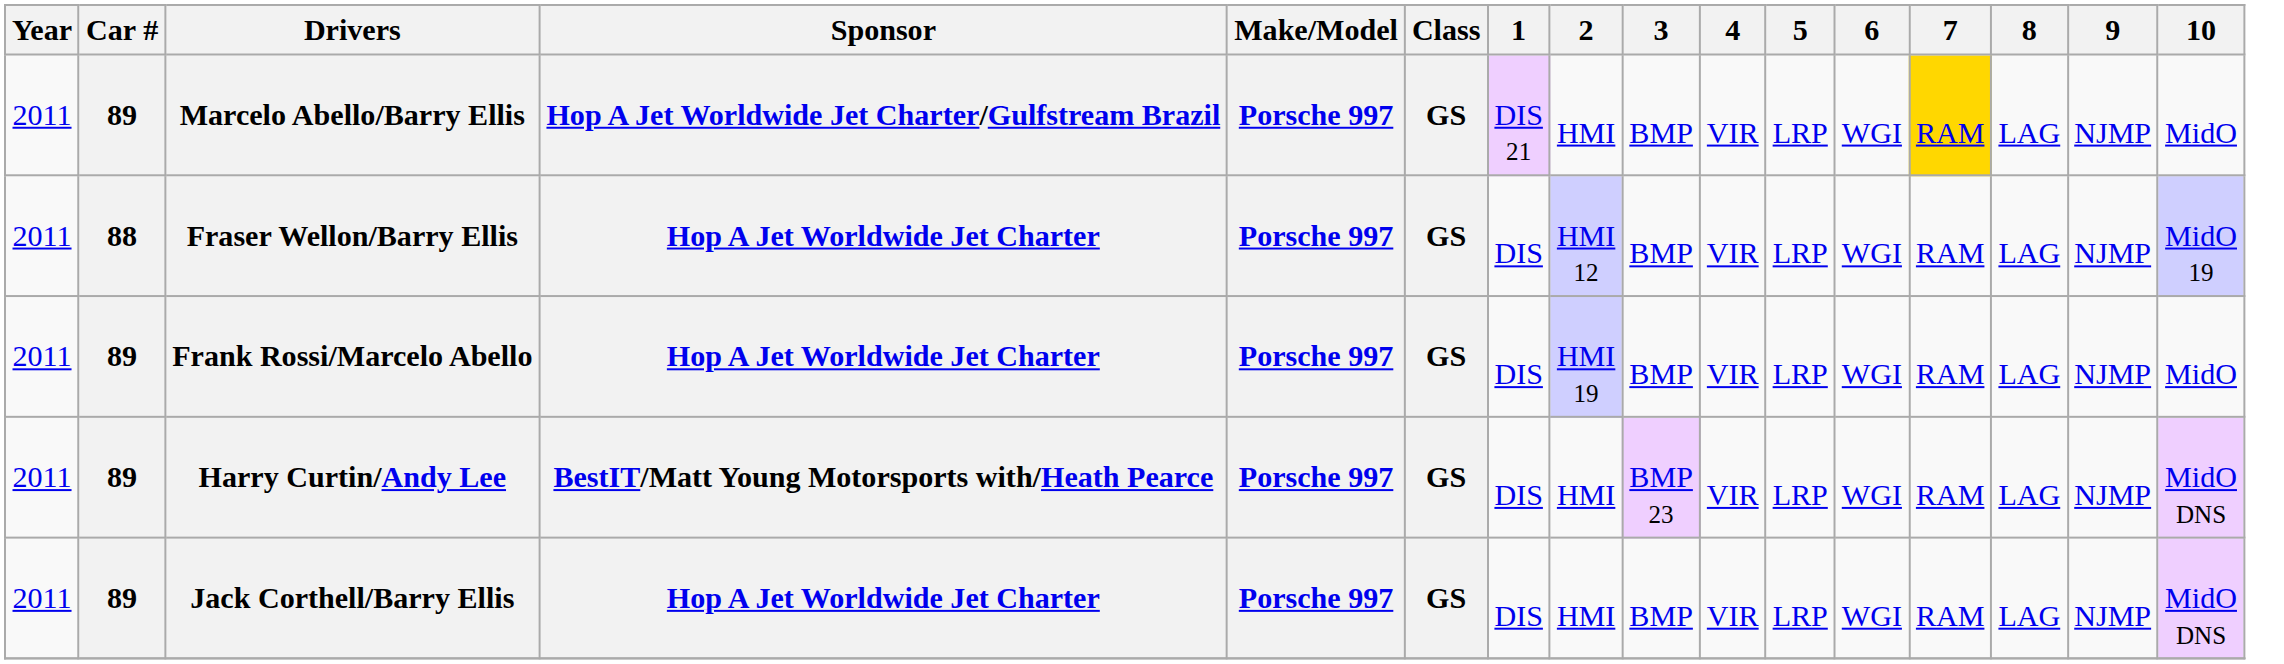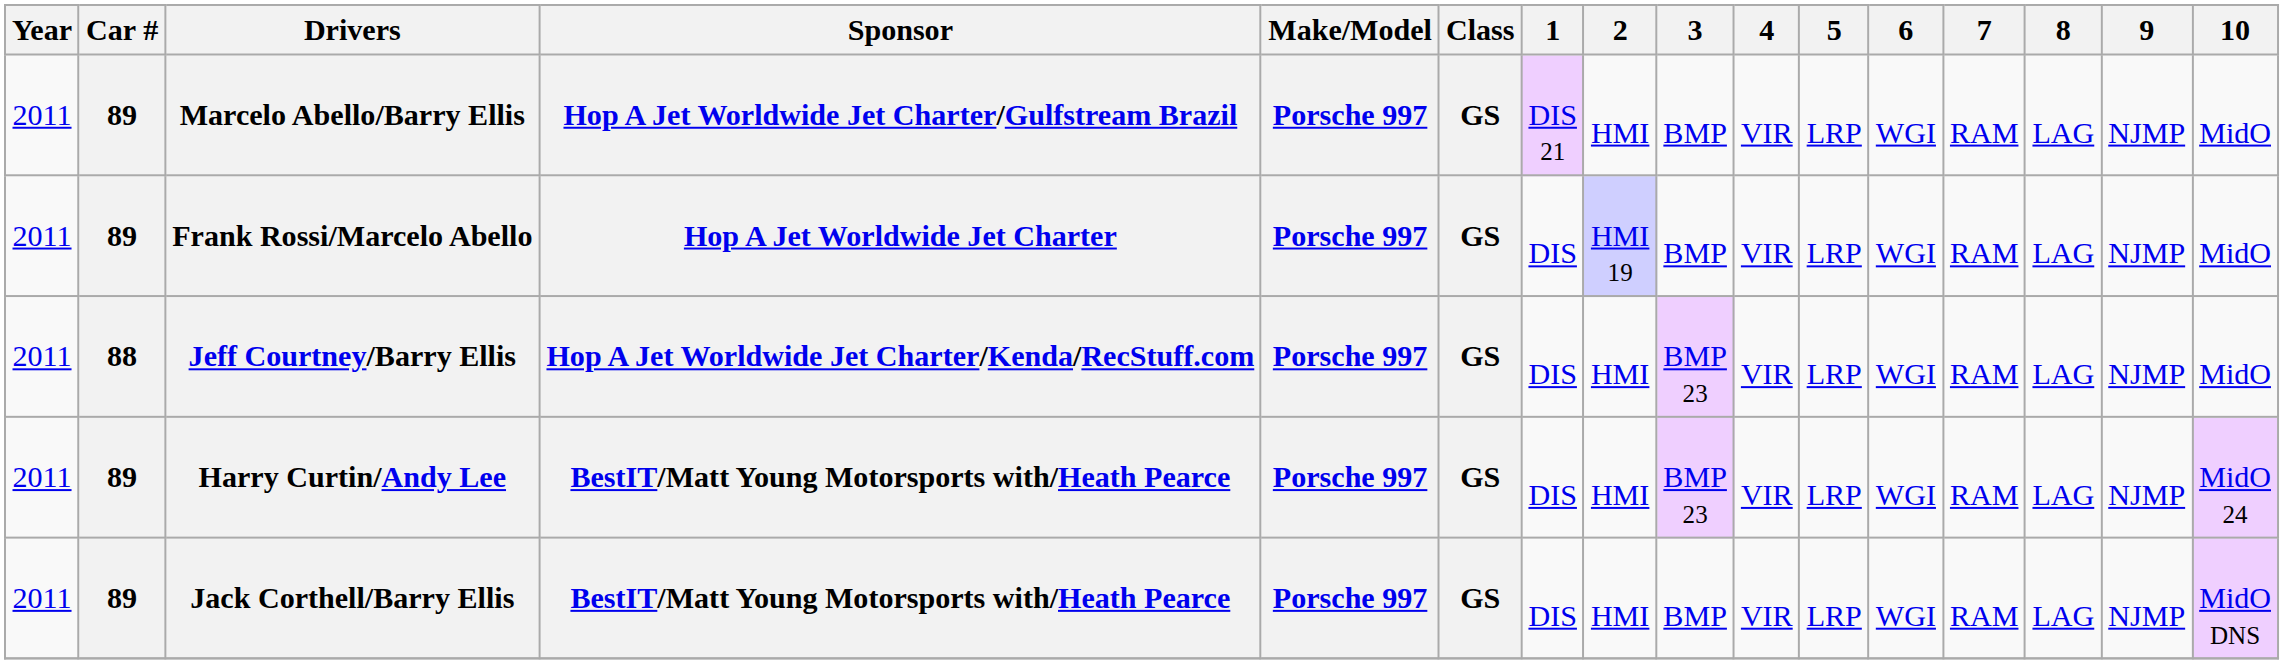 <table class="wikitable" style="text-align:center; font-size:95%">
 <tr>
 <th>Year</th>
 <th>Car #</th>
 <th>Drivers</th>
 <th>Sponsor</th>
 <th>Make/Model</th>
 <th>Class</th>
 <th>1</th>
 <th>2</th>
 <th>3</th>
 <th>4</th>
 <th>5</th>
 <th>6</th>
 <th>7</th>
 <th>8</th>
 <th>9</th>
 <th>10</th>
 </tr>
 <tr>
 <td><a href='#'>2011</a></td>
 <th>89</th>
 <th>Marcelo Abello/Barry Ellis</th>
 <th><a href='#'>Hop A Jet Worldwide Jet Charter</a>/<a href='#'>Gulfstream Brazil</a></th>
 <th><a href='#'>Porsche 997</a></th>
 <th>GS</th>
 <td style="background:#EFCFFF;"><br><a href='#'>DIS</a><br><small>21</small></td>
 <td><br><a href='#'>HMI</a></td>
 <td><br><a href='#'>BMP</a></td>
 <td><br><a href='#'>VIR</a></td>
 <td><br><a href='#'>LRP</a></td>
 <td><br><a href='#'>WGI</a></td>
-<td style="background: gold;"><br><a href='#'>RAM</a></td>
+<td><br><a href='#'>RAM</a></td>
 <td><br><a href='#'>LAG</a></td>
 <td><br><a href='#'>NJMP</a></td>
 <td><br><a href='#'>MidO</a></td>
-</tr>
-<tr>
-<td><a href='#'>2011</a></td>
-<th>88</th>
-<th>Fraser Wellon/Barry Ellis</th>
-<th><a href='#'>Hop A Jet Worldwide Jet Charter</a></th>
-<th><a href='#'>Porsche 997</a></th>
-<th>GS</th>
-<td><br><a href='#'>DIS</a></td>
-<td style="background:#CFCFFF;"><br><a href='#'>HMI</a><br><small>12</small></td>
-<td><br><a href='#'>BMP</a></td>
-<td><br><a href='#'>VIR</a></td>
-<td><br><a href='#'>LRP</a></td>
-<td><br><a href='#'>WGI</a></td>
-<td><br><a href='#'>RAM</a></td>
-<td><br><a href='#'>LAG</a></td>
-<td><br><a href='#'>NJMP</a></td>
-<td style="background:#CFCFFF;"><br><a href='#'>MidO</a><br><small>19</small></td>
 </tr>
 <tr>
 <td><a href='#'>2011</a></td>
 <th>89</th>
 <th>Frank Rossi/Marcelo Abello</th>
 <th><a href='#'>Hop A Jet Worldwide Jet Charter</a></th>
 <th><a href='#'>Porsche 997</a></th>
 <th>GS</th>
 <td><br><a href='#'>DIS</a></td>
 <td style="background:#CFCFFF;"><br><a href='#'>HMI</a><br><small>19</small></td>
 <td><br><a href='#'>BMP</a></td>
+<td><br><a href='#'>VIR</a></td>
+<td><br><a href='#'>LRP</a></td>
+<td><br><a href='#'>WGI</a></td>
+<td><br><a href='#'>RAM</a></td>
+<td><br><a href='#'>LAG</a></td>
+<td><br><a href='#'>NJMP</a></td>
+<td><br><a href='#'>MidO</a></td>
+</tr>
+<tr>
+<td><a href='#'>2011</a></td>
+<th>88</th>
+<th><a href='#'>Jeff Courtney</a>/Barry Ellis</th>
+<th><a href='#'>Hop A Jet Worldwide Jet Charter</a>/<a href='#'>Kenda</a>/<a href='#'>RecStuff.com</a></th>
+<th><a href='#'>Porsche 997</a></th>
+<th>GS</th>
+<td><br><a href='#'>DIS</a></td>
+<td><br><a href='#'>HMI</a></td>
+<td style="background:#EFCFFF;"><br><a href='#'>BMP</a><br><small>23</small></td>
 <td><br><a href='#'>VIR</a></td>
 <td><br><a href='#'>LRP</a></td>
 <td><br><a href='#'>WGI</a></td>
 <td><br><a href='#'>RAM</a></td>
 <td><br><a href='#'>LAG</a></td>
 <td><br><a href='#'>NJMP</a></td>
 <td><br><a href='#'>MidO</a></td>
 </tr>
 <tr>
 <td><a href='#'>2011</a></td>
 <th>89</th>
 <th>Harry Curtin/<a href='#'>Andy Lee</a></th>
 <th><a href='#'>BestIT</a>/Matt Young Motorsports with/<a href='#'>Heath Pearce</a></th>
 <th><a href='#'>Porsche 997</a></th>
 <th>GS</th>
 <td><br><a href='#'>DIS</a></td>
 <td><br><a href='#'>HMI</a></td>
 <td style="background:#EFCFFF;"><br><a href='#'>BMP</a><br><small>23</small></td>
 <td><br><a href='#'>VIR</a></td>
 <td><br><a href='#'>LRP</a></td>
 <td><br><a href='#'>WGI</a></td>
 <td><br><a href='#'>RAM</a></td>
 <td><br><a href='#'>LAG</a></td>
 <td><br><a href='#'>NJMP</a></td>
-<td style="background:#EFCFFF;"><br><a href='#'>MidO</a><br><small>DNS</small></td>
+<td style="background:#EFCFFF;"><br><a href='#'>MidO</a><br><small>24</small></td>
 </tr>
 <tr>
 <td><a href='#'>2011</a></td>
 <th>89</th>
 <th>Jack Corthell/Barry Ellis</th>
-<th><a href='#'>Hop A Jet Worldwide Jet Charter</a></th>
+<th><a href='#'>BestIT</a>/Matt Young Motorsports with/<a href='#'>Heath Pearce</a></th>
 <th><a href='#'>Porsche 997</a></th>
 <th>GS</th>
 <td><br><a href='#'>DIS</a></td>
 <td><br><a href='#'>HMI</a></td>
 <td><br><a href='#'>BMP</a></td>
 <td><br><a href='#'>VIR</a></td>
 <td><br><a href='#'>LRP</a></td>
 <td><br><a href='#'>WGI</a></td>
 <td><br><a href='#'>RAM</a></td>
 <td><br><a href='#'>LAG</a></td>
 <td><br><a href='#'>NJMP</a></td>
 <td style="background:#EFCFFF;"><br><a href='#'>MidO</a><br><small>DNS</small></td>
 </tr>
 <tr>
 </tr>
 </table>
